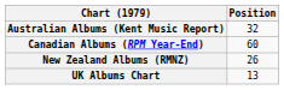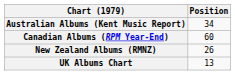 <table class="wikitable sortable plainrowheaders">
 <tr>
 <th scope="col">Chart (1979)</th>
 <th scope="col">Position</th>
 </tr>
 <tr>
 <th scope="row">Australian Albums (Kent Music Report)</th>
-<td align="center">32</td>
+<td align="center">34</td>
 </tr>
 <tr>
 <th scope="row">Canadian Albums (<a href='#'><em>RPM</em> Year-End</a>)</th>
 <td align="center">60</td>
 </tr>
 <tr>
 <th scope="row">New Zealand Albums (RMNZ)</th>
 <td align="center">26</td>
 </tr>
 <tr>
 <th scope="row">UK Albums Chart</th>
 <td align="center">13</td>
 </tr>
 </table>
